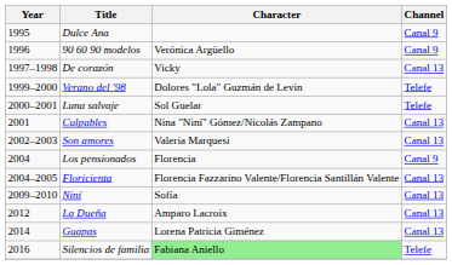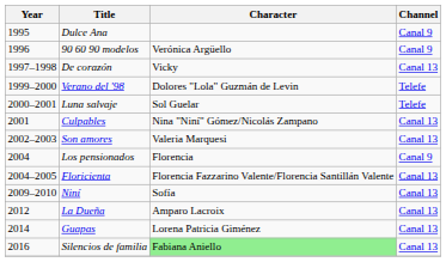 <table class="wikitable" style="font-size: 90%;">
 <tr>
 <th>Year</th>
 <th>Title</th>
 <th>Character</th>
 <th>Channel</th>
 </tr>
 <tr>
 <td>1995</td>
 <td><em>Dulce Ana</em></td>
 <td></td>
 <td><a href='#'>Canal 9</a></td>
 </tr>
 <tr>
 <td>1996</td>
 <td><em>90 60 90 modelos</em></td>
 <td>Verónica Argüello</td>
 <td><a href='#'>Canal 9</a></td>
 </tr>
 <tr>
 <td>1997–1998</td>
 <td><em>De corazón</em></td>
 <td>Vicky</td>
 <td><a href='#'>Canal 13</a></td>
 </tr>
 <tr>
 <td>1999–2000</td>
 <td><em><a href='#'>Verano del '98</a></em></td>
 <td>Dolores "Lola" Guzmán de Levin</td>
 <td><a href='#'>Telefe</a></td>
 </tr>
 <tr>
 <td>2000–2001</td>
 <td><em>Luna salvaje</em></td>
 <td>Sol Guelar</td>
 <td><a href='#'>Telefe</a></td>
 </tr>
 <tr>
 <td>2001</td>
 <td><em><a href='#'>Culpables</a></em></td>
 <td>Nina "Niní" Gómez/Nicolás Zampano</td>
 <td><a href='#'>Canal 13</a></td>
 </tr>
 <tr>
 <td>2002–2003</td>
 <td><em><a href='#'>Son amores</a></em></td>
 <td>Valeria Marquesi</td>
 <td><a href='#'>Canal 13</a></td>
 </tr>
 <tr>
 <td>2004</td>
 <td><em>Los pensionados</em></td>
 <td>Florencia</td>
 <td><a href='#'>Canal 9</a></td>
 </tr>
 <tr>
 <td>2004–2005</td>
 <td><em><a href='#'>Floricienta</a></em></td>
 <td>Florencia Fazzarino Valente/Florencia Santillán Valente</td>
 <td><a href='#'>Canal 13</a></td>
 </tr>
 <tr>
 <td>2009–2010</td>
 <td><em><a href='#'>Niní</a></em></td>
 <td>Sofía</td>
 <td><a href='#'>Canal 13</a></td>
 </tr>
 <tr>
 <td>2012</td>
 <td><em><a href='#'>La Dueña</a></em></td>
 <td>Amparo Lacroix</td>
 <td><a href='#'>Canal 13</a></td>
 </tr>
 <tr>
 <td>2014</td>
 <td><em><a href='#'>Guapas</a></em></td>
 <td>Lorena Patricia Giménez</td>
 <td><a href='#'>Canal 13</a></td>
 </tr>
 <tr>
 <td>2016</td>
 <td><em>Silencios de familia</em></td>
 <td style="background: lightgreen;">Fabiana Aniello</td>
-<td><a href='#'>Telefe</a></td>
+<td><a href='#'>Canal 13</a></td>
 </tr>
 <tr>
 </tr>
 </table>
